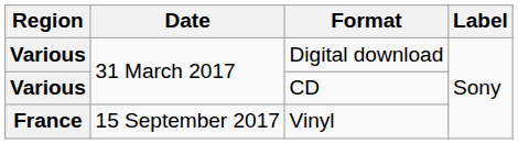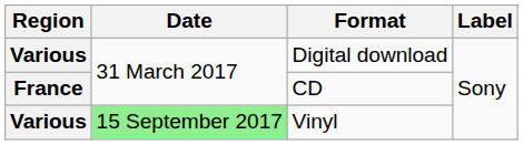 <table class="wikitable plainrowheaders unsortable">
 <tr>
 <th>Region</th>
 <th>Date</th>
 <th>Format</th>
 <th>Label</th>
 </tr>
 <tr>
 <th scope="row">Various</th>
 <td rowspan="2">31 March 2017</td>
 <td>Digital download</td>
 <td rowspan="3">Sony</td>
 </tr>
 <tr>
-<th scope="row">Various</th>
+<th scope="row">France</th>
 <td>CD</td>
 </tr>
 <tr>
-<th scope="row">France</th>
-<td>15 September 2017</td>
+<th scope="row">Various</th>
+<td style="background: lightgreen;">15 September 2017</td>
 <td>Vinyl</td>
 </tr>
 </table>
